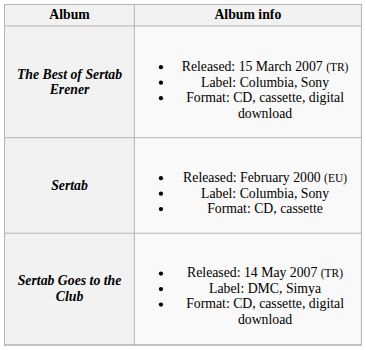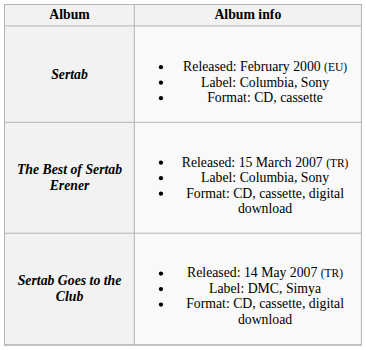 <table class="wikitable plainrowheaders" style="text-align:center;" border="1">
 <tr>
 <th scope="col" style="width:9em;">Album</th>
 <th scope="col" style="width:16em;">Album info</th>
 </tr>
 <tr>
+<th scope="row"><em>Sertab</em></th>
+<td><br><ul><li>Released: February 2000 <small>(EU)</small></li><li>Label: Columbia, Sony</li><li>Format: CD, cassette</li></ul></td>
+</tr>
+<tr>
 <th scope="row"><em>The Best of Sertab Erener</em></th>
 <td><br><ul><li>Released: 15 March 2007 <small>(TR)</small></li><li>Label: Columbia, Sony</li><li>Format: CD, cassette, digital download</li></ul></td>
-</tr>
-<tr>
-<th scope="row"><em>Sertab</em></th>
-<td><br><ul><li>Released: February 2000 <small>(EU)</small></li><li>Label: Columbia, Sony</li><li>Format: CD, cassette</li></ul></td>
 </tr>
 <tr>
 <th scope="row"><em>Sertab Goes to the Club</em></th>
 <td><br><ul><li>Released: 14 May 2007 <small>(TR)</small></li><li>Label: DMC, Simya</li><li>Format: CD, cassette, digital download</li></ul></td>
 </tr>
 <tr>
 </tr>
 </table>
